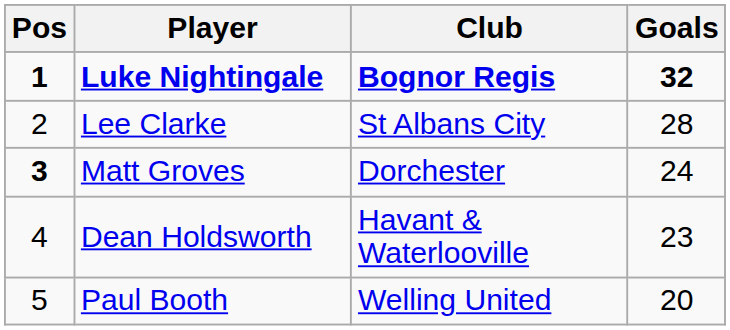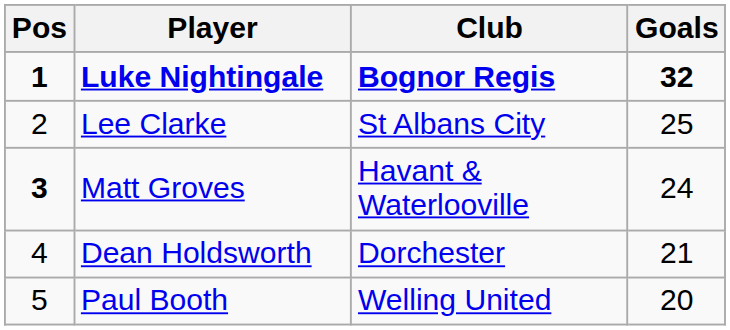 <table class="wikitable" style="text-align: center;">
 <tr>
 <th width=20>Pos</th>
 <th width=140>Player</th>
 <th width=140>Club</th>
 <th width=20>Goals</th>
 </tr>
 <tr>
 <td><strong>1</strong></td>
 <td align=left><strong><a href='#'>Luke Nightingale</a></strong></td>
 <td align=left><strong><a href='#'>Bognor Regis</a></strong></td>
 <td><strong>32</strong></td>
 </tr>
 <tr>
 <td>2</td>
 <td align=left><a href='#'>Lee Clarke</a></td>
 <td align=left><a href='#'>St Albans City</a></td>
-<td>28</td>
+<td>25</td>
 </tr>
 <tr>
 <td><strong>3</strong></td>
 <td align=left><a href='#'>Matt Groves</a></td>
-<td align=left><a href='#'>Dorchester</a></td>
+<td align=left><a href='#'>Havant & Waterlooville</a></td>
 <td>24</td>
 </tr>
 <tr>
 <td>4</td>
 <td align=left><a href='#'>Dean Holdsworth</a></td>
-<td align=left><a href='#'>Havant & Waterlooville</a></td>
-<td>23</td>
+<td align=left><a href='#'>Dorchester</a></td>
+<td>21</td>
 </tr>
 <tr>
 <td>5</td>
 <td align=left><a href='#'>Paul Booth</a></td>
 <td align=left><a href='#'>Welling United</a></td>
 <td>20</td>
 </tr>
 </table>
